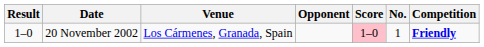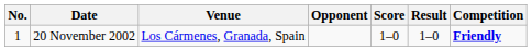 <table class="wikitable sortable">
 <tr>
-<th scope="col">Result</th>
+<th scope="col">No.</th>
 <th scope="col">Date</th>
 <th scope="col">Venue</th>
 <th scope="col">Opponent</th>
 <th scope="col">Score</th>
-<th scope="col">No.</th>
+<th scope="col">Result</th>
 <th scope="col">Competition</th>
 </tr>
 <tr>
-<td align="center">1–0</td>
+<td align="center">1</td>
 <td>20 November 2002</td>
 <td><a href='#'>Los Cármenes</a>, <a href='#'>Granada</a>, Spain</td>
 <td></td>
-<td align="center" style="background: pink;">1–0</td>
-<td align="center">1</td>
+<td align="center">1–0</td>
+<td align="center">1–0</td>
 <td><strong><a href='#'>Friendly</a></strong></td>
 </tr>
 </table>
